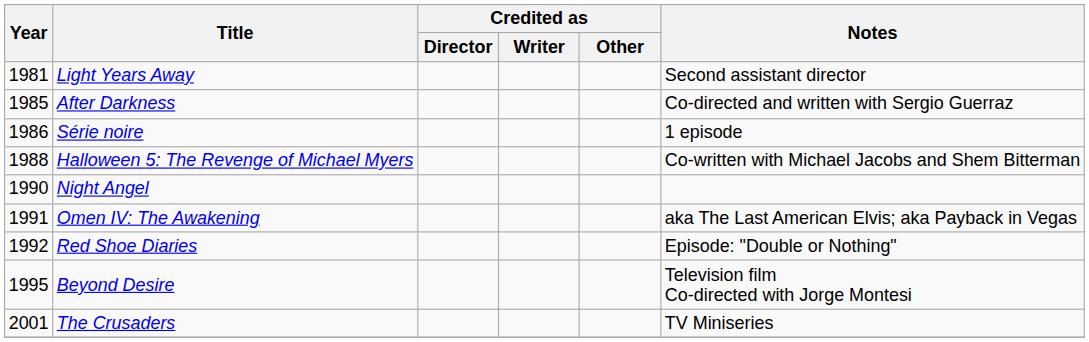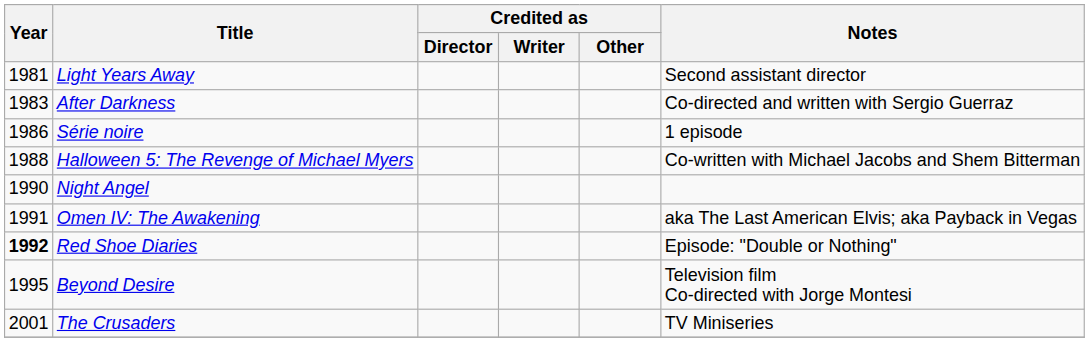 <table class="wikitable">
 <tr style="background:#ccc; text-align:center;">
 <th rowspan="2" style="width:33px;">Year</th>
 <th rowspan="2">Title</th>
 <th colspan="3">Credited as</th>
 <th rowspan="2">Notes</th>
 </tr>
 <tr>
 <th width="65">Director</th>
 <th width="65">Writer</th>
 <th width="65">Other</th>
 </tr>
 <tr>
 <td>1981</td>
 <td style="text-align:left"><em><a href='#'>Light Years Away</a></em></td>
 <td></td>
 <td></td>
 <td></td>
 <td>Second assistant director</td>
 </tr>
 <tr>
-<td>1985</td>
+<td>1983</td>
 <td style="text-align:left"><em><a href='#'>After Darkness</a></em></td>
 <td></td>
 <td></td>
 <td></td>
 <td>Co-directed and written with Sergio Guerraz</td>
 </tr>
 <tr>
 <td>1986</td>
 <td style="text-align:left"><em><a href='#'>Série noire</a></em></td>
 <td></td>
 <td></td>
 <td></td>
 <td>1 episode</td>
 </tr>
 <tr>
 <td>1988</td>
 <td style="text-align:left"><em><a href='#'>Halloween 5: The Revenge of Michael Myers</a></em></td>
 <td></td>
 <td></td>
 <td></td>
 <td>Co-written with Michael Jacobs and Shem Bitterman</td>
 </tr>
 <tr>
 <td>1990</td>
 <td style="text-align:left"><em><a href='#'>Night Angel</a></em></td>
 <td></td>
 <td></td>
 <td></td>
 <td></td>
 </tr>
 <tr>
 <td>1991</td>
 <td style="text-align:left"><em><a href='#'>Omen IV: The Awakening</a></em></td>
 <td></td>
 <td></td>
 <td></td>
 <td>aka The Last American Elvis; aka Payback in Vegas</td>
 </tr>
 <tr>
-<td>1992</td>
+<td><strong>1992</strong></td>
 <td style="text-align:left"><em><a href='#'>Red Shoe Diaries</a></em></td>
 <td></td>
 <td></td>
 <td></td>
 <td>Episode: "Double or Nothing"</td>
 </tr>
 <tr>
 <td>1995</td>
 <td style="text-align:left"><em><a href='#'>Beyond Desire</a></em></td>
 <td></td>
 <td></td>
 <td></td>
 <td>Television film<br>Co-directed with Jorge Montesi</td>
 </tr>
 <tr>
 <td>2001</td>
 <td style="text-align:left"><em><a href='#'>The Crusaders</a></em></td>
 <td></td>
 <td></td>
 <td></td>
 <td>TV Miniseries</td>
 </tr>
 <tr>
 </tr>
 </table>
